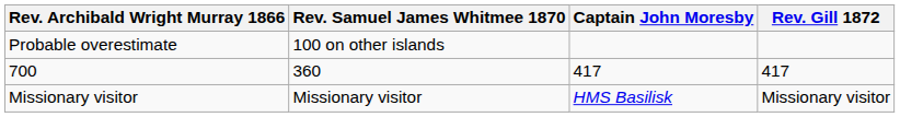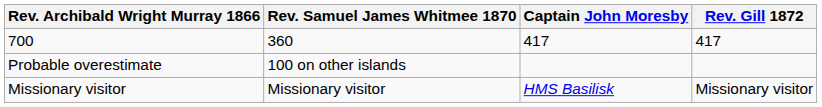 <table class="wikitable">
 <tr>
 <th>Rev. Archibald Wright Murray 1866</th>
 <th>Rev. Samuel James Whitmee 1870</th>
 <th>Captain <a href='#'>John Moresby</a></th>
 <th><a href='#'>Rev. Gill</a> 1872</th>
 </tr>
 <tr>
+<td>700</td>
+<td>360</td>
+<td>417</td>
+<td>417</td>
+</tr>
+<tr>
 <td>Probable overestimate</td>
 <td>100 on other islands</td>
 <td></td>
 <td></td>
-</tr>
-<tr>
-<td>700</td>
-<td>360</td>
-<td>417</td>
-<td>417</td>
 </tr>
 <tr>
 <td>Missionary visitor</td>
 <td>Missionary visitor</td>
 <td><a href='#'><em>HMS Basilisk</em></a></td>
 <td>Missionary visitor</td>
 </tr>
 </table>
